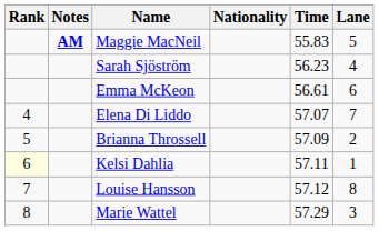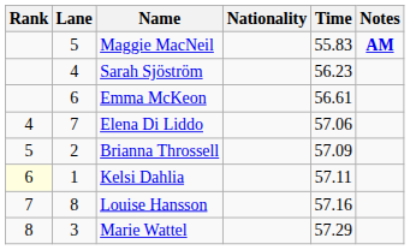 <table class="wikitable sortable" style="text-align:center">
 <tr>
 <th>Rank</th>
-<th>Notes</th>
+<th>Lane</th>
 <th>Name</th>
 <th>Nationality</th>
 <th>Time</th>
-<th>Lane</th>
+<th>Notes</th>
 </tr>
 <tr>
 <td></td>
-<td><strong><a href='#'>AM</a></strong></td>
+<td>5</td>
 <td align=left><a href='#'>Maggie MacNeil</a></td>
 <td align=left></td>
 <td>55.83</td>
-<td>5</td>
+<td><strong><a href='#'>AM</a></strong></td>
 </tr>
 <tr>
 <td></td>
-<td></td>
+<td>4</td>
 <td align=left><a href='#'>Sarah Sjöström</a></td>
 <td align=left></td>
 <td>56.23</td>
-<td>4</td>
+<td></td>
 </tr>
 <tr>
 <td></td>
-<td></td>
+<td>6</td>
 <td align=left><a href='#'>Emma McKeon</a></td>
 <td align=left></td>
 <td>56.61</td>
-<td>6</td>
+<td></td>
 </tr>
 <tr>
 <td>4</td>
-<td></td>
+<td>7</td>
 <td align=left><a href='#'>Elena Di Liddo</a></td>
 <td align=left></td>
-<td>57.07</td>
-<td>7</td>
+<td>57.06</td>
+<td></td>
 </tr>
 <tr>
 <td>5</td>
-<td></td>
+<td>2</td>
 <td align=left><a href='#'>Brianna Throssell</a></td>
 <td align=left></td>
 <td>57.09</td>
-<td>2</td>
+<td></td>
 </tr>
 <tr>
 <td style="background: lightyellow;">6</td>
-<td></td>
+<td>1</td>
 <td align=left><a href='#'>Kelsi Dahlia</a></td>
 <td align=left></td>
 <td>57.11</td>
-<td>1</td>
+<td></td>
 </tr>
 <tr>
 <td>7</td>
-<td></td>
+<td>8</td>
 <td align=left><a href='#'>Louise Hansson</a></td>
 <td align=left></td>
-<td>57.12</td>
-<td>8</td>
+<td>57.16</td>
+<td></td>
 </tr>
 <tr>
 <td>8</td>
-<td></td>
+<td>3</td>
 <td align=left><a href='#'>Marie Wattel</a></td>
 <td align=left></td>
 <td>57.29</td>
-<td>3</td>
+<td></td>
 </tr>
 </table>
